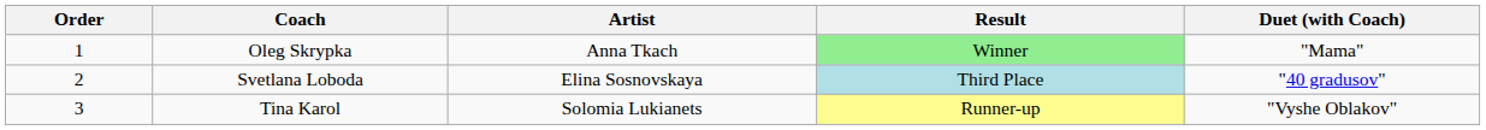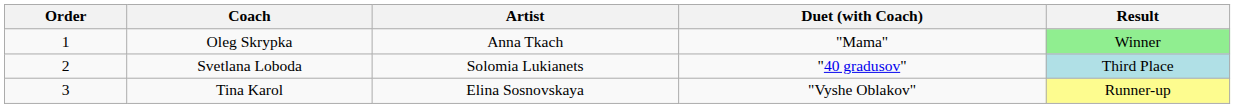 <table class="wikitable" style="text-align:center; width:100%;">
 <tr>
 <th style="width:10%;">Order</th>
 <th style="width:20%;">Coach</th>
 <th style="width:25%;">Artist</th>
+<th style="width:30%;">Duet (with Coach)</th>
 <th style="width:25%;">Result</th>
-<th style="width:30%;">Duet (with Coach)</th>
 </tr>
 <tr>
 <td>1</td>
 <td>Oleg Skrypka</td>
 <td>Anna Tkach</td>
+<td>"Mama"</td>
 <td style="background:lightgreen">Winner</td>
-<td>"Mama"</td>
 </tr>
 <tr>
 <td>2</td>
 <td>Svetlana Loboda</td>
-<td>Elina Sosnovskaya</td>
+<td>Solomia Lukianets</td>
+<td>"<a href='#'>40 gradusov</a>"</td>
 <td style="background:#B0E0E6;">Third Place</td>
-<td>"<a href='#'>40 gradusov</a>"</td>
 </tr>
 <tr>
 <td>3</td>
 <td>Tina Karol</td>
-<td>Solomia Lukianets</td>
+<td>Elina Sosnovskaya</td>
+<td>"Vyshe Oblakov"</td>
 <td style="background:#fdfc8f;">Runner-up</td>
-<td>"Vyshe Oblakov"</td>
 </tr>
 </table>
